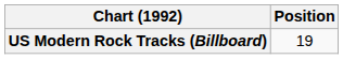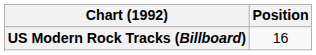 <table class="wikitable plainrowheaders" style="text-align:center">
 <tr>
 <th scope="col">Chart (1992)</th>
 <th scope="col">Position</th>
 </tr>
 <tr>
 <th scope="row">US Modern Rock Tracks (<em>Billboard</em>)</th>
-<td>19</td>
+<td>16</td>
 </tr>
 </table>
